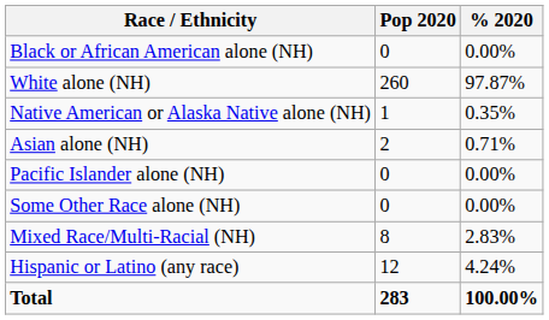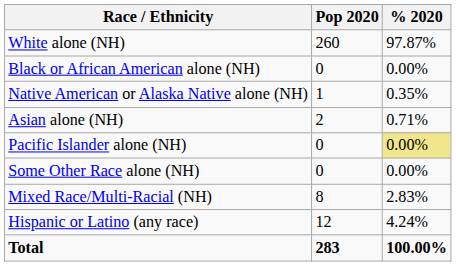 <table class="wikitable">
 <tr>
 <th>Race / Ethnicity</th>
 <th>Pop 2020</th>
 <th>% 2020</th>
 </tr>
 <tr>
+<td><a href='#'>White</a> alone (NH)</td>
+<td>260</td>
+<td>97.87%</td>
+</tr>
+<tr>
 <td><a href='#'>Black or African American</a> alone (NH)</td>
 <td>0</td>
 <td>0.00%</td>
-</tr>
-<tr>
-<td><a href='#'>White</a> alone (NH)</td>
-<td>260</td>
-<td>97.87%</td>
 </tr>
 <tr>
 <td><a href='#'>Native American</a> or <a href='#'>Alaska Native</a> alone (NH)</td>
 <td>1</td>
 <td>0.35%</td>
 </tr>
 <tr>
 <td><a href='#'>Asian</a> alone (NH)</td>
 <td>2</td>
 <td>0.71%</td>
 </tr>
 <tr>
 <td><a href='#'>Pacific Islander</a> alone (NH)</td>
 <td>0</td>
-<td>0.00%</td>
+<td style="background: khaki;">0.00%</td>
 </tr>
 <tr>
 <td><a href='#'>Some Other Race</a> alone (NH)</td>
 <td>0</td>
 <td>0.00%</td>
 </tr>
 <tr>
 <td><a href='#'>Mixed Race/Multi-Racial</a> (NH)</td>
 <td>8</td>
 <td>2.83%</td>
 </tr>
 <tr>
 <td><a href='#'>Hispanic or Latino</a> (any race)</td>
 <td>12</td>
 <td>4.24%</td>
 </tr>
 <tr>
 <td><strong>Total</strong></td>
 <td><strong>283</strong></td>
 <td><strong>100.00%</strong></td>
 </tr>
 </table>
